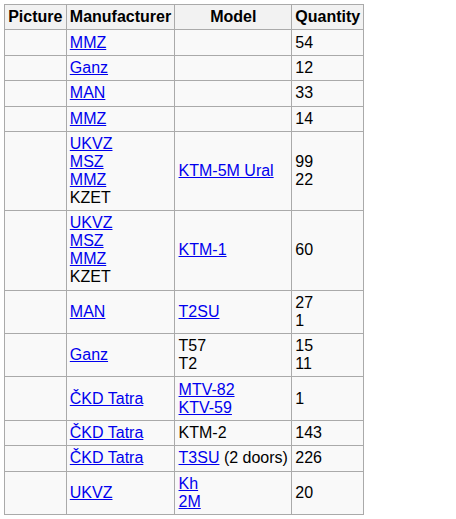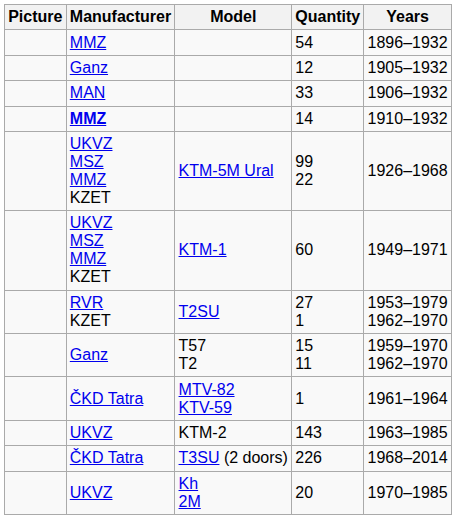 <table class="wikitable sortable">
 <tr>
 <th>Picture</th>
 <th>Manufacturer</th>
 <th>Model</th>
 <th>Quantity</th>
+<th>Years</th>
 </tr>
 <tr>
 <td></td>
 <td> <a href='#'>MMZ</a></td>
 <td></td>
 <td>54</td>
+<td>1896–1932</td>
 </tr>
 <tr>
 <td></td>
 <td> <a href='#'>Ganz</a></td>
 <td></td>
 <td>12</td>
+<td>1905–1932</td>
 </tr>
 <tr>
 <td></td>
 <td> <a href='#'>MAN</a></td>
 <td></td>
 <td>33</td>
+<td>1906–1932</td>
 </tr>
 <tr>
 <td></td>
-<td> <a href='#'>MMZ</a></td>
+<td><strong> <a href='#'>MMZ</a></strong></td>
 <td></td>
 <td>14</td>
+<td>1910–1932</td>
 </tr>
 <tr>
 <td></td>
 <td> <a href='#'>UKVZ</a><br> <a href='#'>MSZ</a><br> <a href='#'>MMZ</a><br> KZET</td>
 <td><a href='#'>KTM-5M Ural</a></td>
 <td>99<br>22</td>
+<td>1926–1968</td>
 </tr>
 <tr>
 <td></td>
 <td> <a href='#'>UKVZ</a><br> <a href='#'>MSZ</a><br> <a href='#'>MMZ</a><br> KZET</td>
 <td><a href='#'>KTM-1</a></td>
 <td>60</td>
+<td>1949–1971</td>
 </tr>
 <tr>
 <td></td>
-<td> <a href='#'>MAN</a></td>
+<td> <a href='#'>RVR</a><br> KZET</td>
 <td><a href='#'>T2SU</a></td>
 <td>27<br>1</td>
+<td>1953–1979<br>1962–1970</td>
 </tr>
 <tr>
 <td></td>
 <td> <a href='#'>Ganz</a></td>
 <td>T57<br>T2</td>
 <td>15<br>11</td>
+<td>1959–1970<br>1962–1970</td>
 </tr>
 <tr>
 <td></td>
 <td> <a href='#'>ČKD Tatra</a></td>
 <td><a href='#'>MTV-82</a><br><a href='#'>KTV-59</a></td>
 <td>1</td>
+<td>1961–1964</td>
 </tr>
 <tr>
 <td></td>
-<td> <a href='#'>ČKD Tatra</a></td>
+<td> <a href='#'>UKVZ</a></td>
 <td>KTM-2</td>
 <td>143</td>
+<td>1963–1985</td>
 </tr>
 <tr>
 <td></td>
 <td> <a href='#'>ČKD Tatra</a></td>
 <td><a href='#'>T3SU</a> (2 doors)</td>
 <td>226</td>
+<td>1968–2014</td>
 </tr>
 <tr>
 <td></td>
 <td> <a href='#'>UKVZ</a></td>
 <td><a href='#'>Kh</a><br><a href='#'>2M</a></td>
 <td>20</td>
+<td>1970–1985</td>
 </tr>
 </table>
